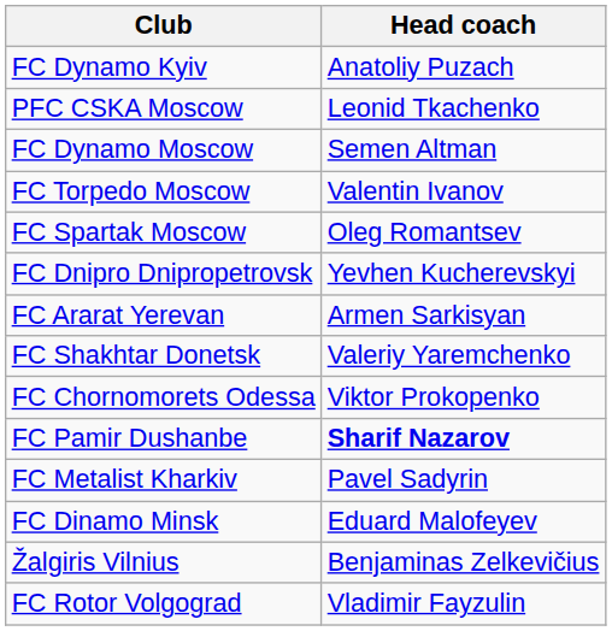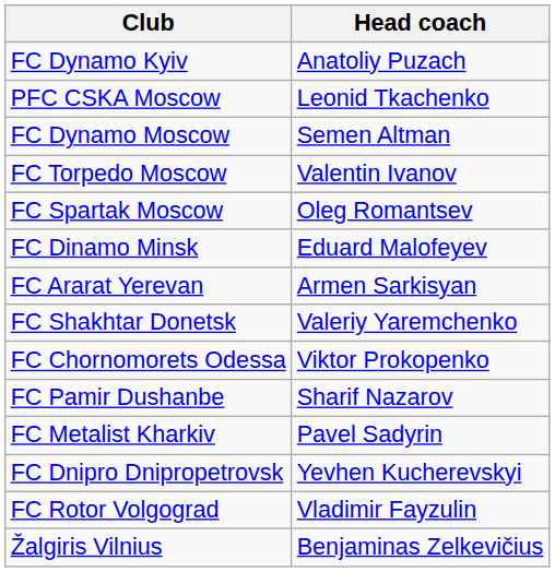 <table class="wikitable sortable">
 <tr>
 <th>Club</th>
 <th>Head coach</th>
 </tr>
 <tr>
 <td><a href='#'>FC Dynamo Kyiv</a></td>
 <td><a href='#'>Anatoliy Puzach</a></td>
 </tr>
 <tr>
 <td><a href='#'>PFC CSKA Moscow</a></td>
 <td><a href='#'>Leonid Tkachenko</a></td>
 </tr>
 <tr>
 <td><a href='#'>FC Dynamo Moscow</a></td>
 <td><a href='#'>Semen Altman</a></td>
 </tr>
 <tr>
 <td><a href='#'>FC Torpedo Moscow</a></td>
 <td><a href='#'>Valentin Ivanov</a></td>
 </tr>
 <tr>
 <td><a href='#'>FC Spartak Moscow</a></td>
 <td><a href='#'>Oleg Romantsev</a></td>
 </tr>
 <tr>
-<td><a href='#'>FC Dnipro Dnipropetrovsk</a></td>
-<td><a href='#'>Yevhen Kucherevskyi</a></td>
+<td><a href='#'>FC Dinamo Minsk</a></td>
+<td><a href='#'>Eduard Malofeyev</a></td>
 </tr>
 <tr>
 <td><a href='#'>FC Ararat Yerevan</a></td>
 <td><a href='#'>Armen Sarkisyan</a></td>
 </tr>
 <tr>
 <td><a href='#'>FC Shakhtar Donetsk</a></td>
 <td><a href='#'>Valeriy Yaremchenko</a></td>
 </tr>
 <tr>
 <td><a href='#'>FC Chornomorets Odessa</a></td>
 <td><a href='#'>Viktor Prokopenko</a></td>
 </tr>
 <tr>
 <td><a href='#'>FC Pamir Dushanbe</a></td>
-<td><strong><a href='#'>Sharif Nazarov</a></strong></td>
+<td><a href='#'>Sharif Nazarov</a></td>
 </tr>
 <tr>
 <td><a href='#'>FC Metalist Kharkiv</a></td>
 <td><a href='#'>Pavel Sadyrin</a></td>
 </tr>
 <tr>
-<td><a href='#'>FC Dinamo Minsk</a></td>
-<td><a href='#'>Eduard Malofeyev</a></td>
+<td><a href='#'>FC Dnipro Dnipropetrovsk</a></td>
+<td><a href='#'>Yevhen Kucherevskyi</a></td>
+</tr>
+<tr>
+<td><a href='#'>FC Rotor Volgograd</a></td>
+<td><a href='#'>Vladimir Fayzulin</a></td>
 </tr>
 <tr>
 <td><a href='#'>Žalgiris Vilnius</a></td>
 <td><a href='#'>Benjaminas Zelkevičius</a></td>
 </tr>
-<tr>
-<td><a href='#'>FC Rotor Volgograd</a></td>
-<td><a href='#'>Vladimir Fayzulin</a></td>
-</tr>
 </table>
